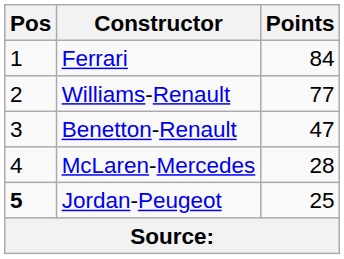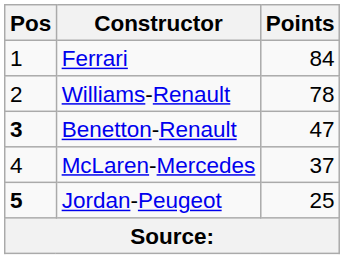 <table class="wikitable" style="font-size: 95%;">
 <tr>
 <th>Pos</th>
 <th>Constructor</th>
 <th>Points</th>
 </tr>
 <tr>
 <td>1</td>
 <td> <a href='#'>Ferrari</a></td>
 <td align="right">84</td>
 </tr>
 <tr>
 <td>2</td>
 <td> <a href='#'>Williams</a>-<a href='#'>Renault</a></td>
-<td align="right">77</td>
+<td align="right">78</td>
 </tr>
 <tr>
-<td>3</td>
+<td><strong>3</strong></td>
 <td> <a href='#'>Benetton</a>-<a href='#'>Renault</a></td>
 <td align="right">47</td>
 </tr>
 <tr>
 <td>4</td>
 <td> <a href='#'>McLaren</a>-<a href='#'>Mercedes</a></td>
-<td align="right">28</td>
+<td align="right">37</td>
 </tr>
 <tr>
 <td><strong>5</strong></td>
 <td> <a href='#'>Jordan</a>-<a href='#'>Peugeot</a></td>
 <td align="right">25</td>
 </tr>
 <tr>
 <th colspan=4>Source:</th>
 </tr>
 </table>
